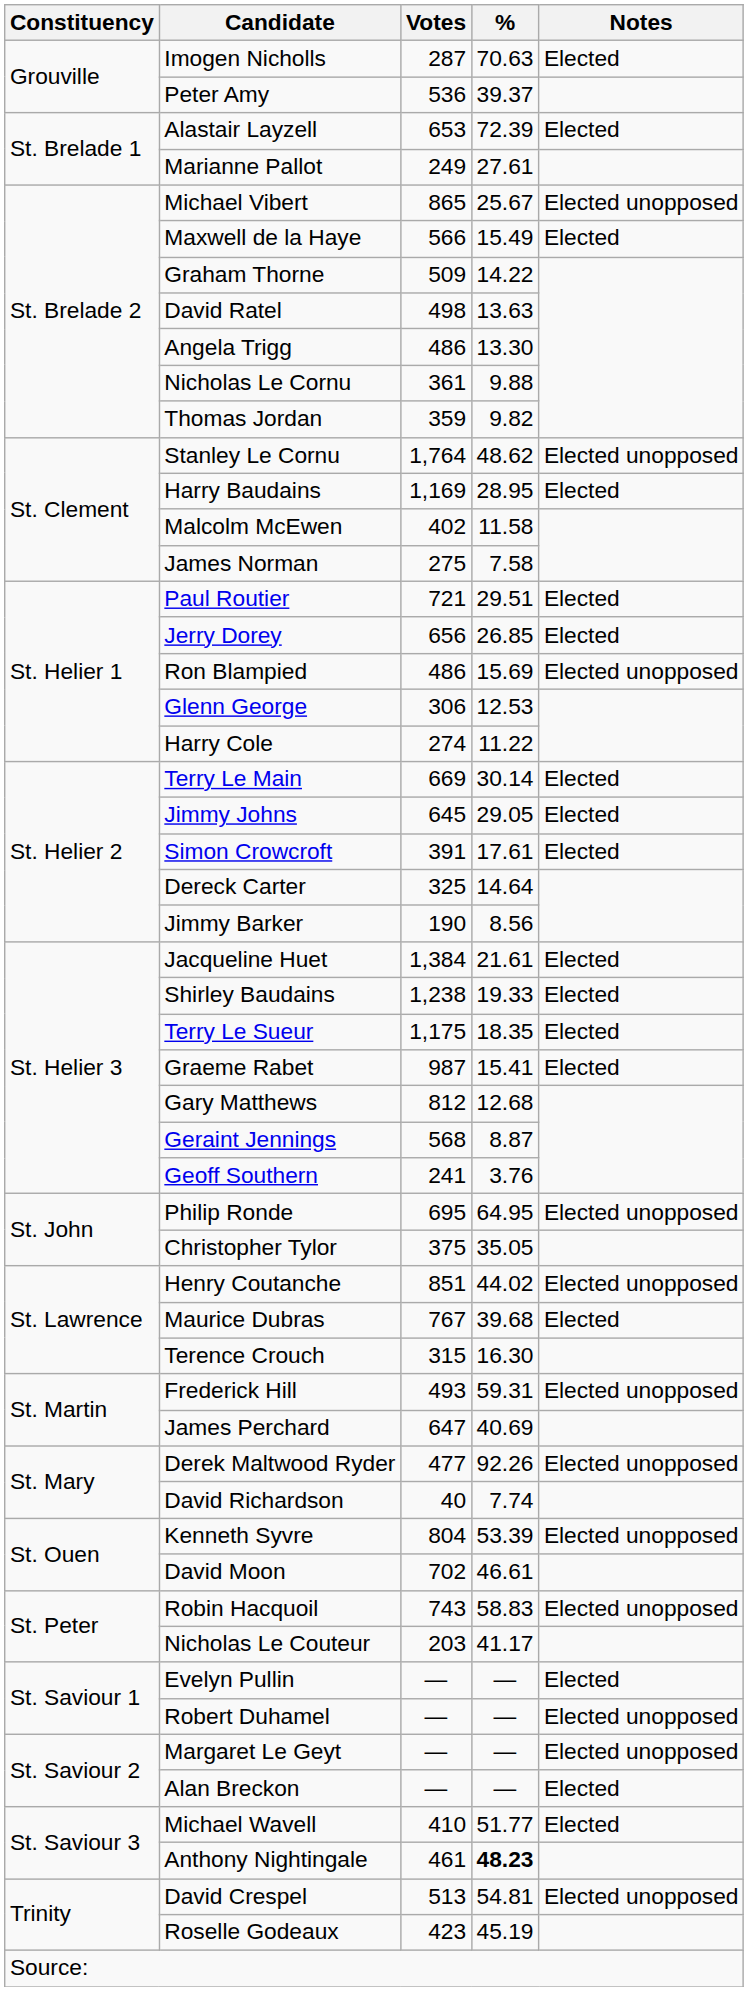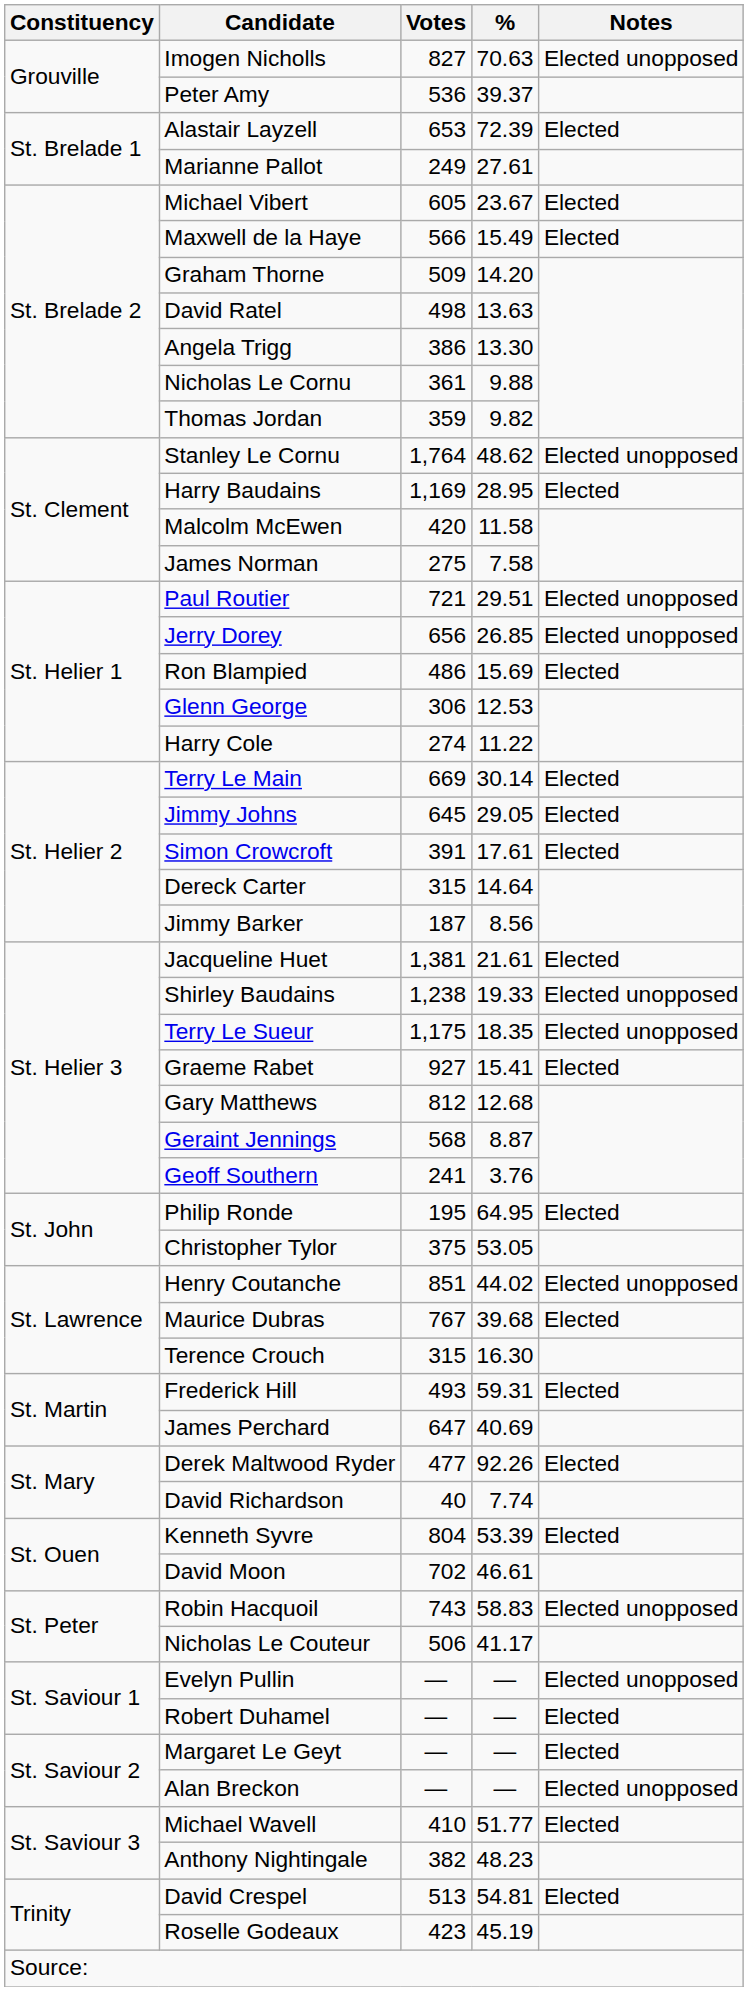 <table class=wikitable style=text-align:right>
 <tr>
 <th>Constituency</th>
 <th>Candidate</th>
 <th>Votes</th>
 <th>%</th>
 <th>Notes</th>
 </tr>
 <tr>
 <td align=left rowspan=2>Grouville</td>
 <td align=left>Imogen Nicholls</td>
-<td>287</td>
+<td>827</td>
 <td>70.63</td>
-<td align=left>Elected</td>
+<td align=left>Elected unopposed</td>
 </tr>
 <tr>
 <td align=left>Peter Amy</td>
 <td>536</td>
 <td>39.37</td>
 </tr>
 <tr>
 <td align=left rowspan=2>St. Brelade 1</td>
 <td align=left>Alastair Layzell</td>
 <td>653</td>
 <td>72.39</td>
 <td align=left>Elected</td>
 </tr>
 <tr>
 <td align=left>Marianne Pallot</td>
 <td>249</td>
 <td>27.61</td>
 </tr>
 <tr>
 <td align=left rowspan=7>St. Brelade 2</td>
 <td align=left>Michael Vibert</td>
-<td>865</td>
-<td>25.67</td>
-<td align=left>Elected unopposed</td>
+<td>605</td>
+<td>23.67</td>
+<td align=left>Elected</td>
 </tr>
 <tr>
 <td align=left>Maxwell de la Haye</td>
 <td>566</td>
 <td>15.49</td>
 <td align=left>Elected</td>
 </tr>
 <tr>
 <td align=left>Graham Thorne</td>
 <td>509</td>
-<td>14.22</td>
+<td>14.20</td>
 </tr>
 <tr>
 <td align=left>David Ratel</td>
 <td>498</td>
 <td>13.63</td>
 </tr>
 <tr>
 <td align=left>Angela Trigg</td>
-<td>486</td>
+<td>386</td>
 <td>13.30</td>
 </tr>
 <tr>
 <td align=left>Nicholas Le Cornu</td>
 <td>361</td>
 <td>9.88</td>
 </tr>
 <tr>
 <td align=left>Thomas Jordan</td>
 <td>359</td>
 <td>9.82</td>
 </tr>
 <tr>
 <td align=left rowspan=4>St. Clement</td>
 <td align=left>Stanley Le Cornu</td>
 <td>1,764</td>
 <td>48.62</td>
 <td align=left>Elected unopposed</td>
 </tr>
 <tr>
 <td align=left>Harry Baudains</td>
 <td>1,169</td>
 <td>28.95</td>
 <td align=left>Elected</td>
 </tr>
 <tr>
 <td align=left>Malcolm McEwen</td>
-<td>402</td>
+<td>420</td>
 <td>11.58</td>
 </tr>
 <tr>
 <td align=left>James Norman</td>
 <td>275</td>
 <td>7.58</td>
 </tr>
 <tr>
 <td align=left rowspan=5>St. Helier 1</td>
 <td align=left><a href='#'>Paul Routier</a></td>
 <td>721</td>
 <td>29.51</td>
-<td align=left>Elected</td>
+<td align=left>Elected unopposed</td>
 </tr>
 <tr>
 <td align=left><a href='#'>Jerry Dorey</a></td>
 <td>656</td>
 <td>26.85</td>
-<td align=left>Elected</td>
+<td align=left>Elected unopposed</td>
 </tr>
 <tr>
 <td align=left>Ron Blampied</td>
 <td>486</td>
 <td>15.69</td>
-<td align=left>Elected unopposed</td>
+<td align=left>Elected</td>
 </tr>
 <tr>
 <td align=left><a href='#'>Glenn George</a></td>
 <td>306</td>
 <td>12.53</td>
 </tr>
 <tr>
 <td align=left>Harry Cole</td>
 <td>274</td>
 <td>11.22</td>
 </tr>
 <tr>
 <td align=left rowspan=5>St. Helier 2</td>
 <td align=left><a href='#'>Terry Le Main</a></td>
 <td>669</td>
 <td>30.14</td>
 <td align=left>Elected</td>
 </tr>
 <tr>
 <td align=left><a href='#'>Jimmy Johns</a></td>
 <td>645</td>
 <td>29.05</td>
 <td align=left>Elected</td>
 </tr>
 <tr>
 <td align=left><a href='#'>Simon Crowcroft</a></td>
 <td>391</td>
 <td>17.61</td>
 <td align=left>Elected</td>
 </tr>
 <tr>
 <td align=left>Dereck Carter</td>
-<td>325</td>
+<td>315</td>
 <td>14.64</td>
 </tr>
 <tr>
 <td align=left>Jimmy Barker</td>
-<td>190</td>
+<td>187</td>
 <td>8.56</td>
 </tr>
 <tr>
 <td align=left rowspan=7>St. Helier 3</td>
 <td align=left>Jacqueline Huet</td>
-<td>1,384</td>
+<td>1,381</td>
 <td>21.61</td>
 <td align=left>Elected</td>
 </tr>
 <tr>
 <td align=left>Shirley Baudains</td>
 <td>1,238</td>
 <td>19.33</td>
-<td align=left>Elected</td>
+<td align=left>Elected unopposed</td>
 </tr>
 <tr>
 <td align=left><a href='#'>Terry Le Sueur</a></td>
 <td>1,175</td>
 <td>18.35</td>
-<td align=left>Elected</td>
+<td align=left>Elected unopposed</td>
 </tr>
 <tr>
 <td align=left>Graeme Rabet</td>
-<td>987</td>
+<td>927</td>
 <td>15.41</td>
 <td align=left>Elected</td>
 </tr>
 <tr>
 <td align=left>Gary Matthews</td>
 <td>812</td>
 <td>12.68</td>
 </tr>
 <tr>
 <td align=left><a href='#'>Geraint Jennings</a></td>
 <td>568</td>
 <td>8.87</td>
 </tr>
 <tr>
 <td align=left><a href='#'>Geoff Southern</a></td>
 <td>241</td>
 <td>3.76</td>
 </tr>
 <tr>
 <td align=left rowspan=2>St. John</td>
 <td align=left>Philip Ronde</td>
-<td>695</td>
+<td>195</td>
 <td>64.95</td>
-<td align=left>Elected unopposed</td>
+<td align=left>Elected</td>
 </tr>
 <tr>
 <td align=left>Christopher Tylor</td>
 <td>375</td>
-<td>35.05</td>
+<td>53.05</td>
 </tr>
 <tr>
 <td align=left rowspan=3>St. Lawrence</td>
 <td align=left>Henry Coutanche</td>
 <td>851</td>
 <td>44.02</td>
 <td align=left>Elected unopposed</td>
 </tr>
 <tr>
 <td align=left>Maurice Dubras</td>
 <td>767</td>
 <td>39.68</td>
 <td align=left>Elected</td>
 </tr>
 <tr>
 <td align=left>Terence Crouch</td>
 <td>315</td>
 <td>16.30</td>
 </tr>
 <tr>
 <td align=left rowspan=2>St. Martin</td>
 <td align=left>Frederick Hill</td>
 <td>493</td>
 <td>59.31</td>
-<td align=left>Elected unopposed</td>
+<td align=left>Elected</td>
 </tr>
 <tr>
 <td align=left>James Perchard</td>
 <td>647</td>
 <td>40.69</td>
 </tr>
 <tr>
 <td align=left rowspan=2>St. Mary</td>
 <td align=left>Derek Maltwood Ryder</td>
 <td>477</td>
 <td>92.26</td>
-<td align=left>Elected unopposed</td>
+<td align=left>Elected</td>
 </tr>
 <tr>
 <td align=left>David Richardson</td>
 <td>40</td>
 <td>7.74</td>
 </tr>
 <tr>
 <td align=left rowspan=2>St. Ouen</td>
 <td align=left>Kenneth Syvre</td>
 <td>804</td>
 <td>53.39</td>
-<td align=left>Elected unopposed</td>
+<td align=left>Elected</td>
 </tr>
 <tr>
 <td align=left>David Moon</td>
 <td>702</td>
 <td>46.61</td>
 </tr>
 <tr>
 <td align=left rowspan=2>St. Peter</td>
 <td align=left>Robin Hacquoil</td>
 <td>743</td>
 <td>58.83</td>
 <td align=left>Elected unopposed</td>
 </tr>
 <tr>
 <td align=left>Nicholas Le Couteur</td>
-<td>203</td>
+<td>506</td>
 <td>41.17</td>
 </tr>
 <tr>
 <td align=left rowspan=2>St. Saviour 1</td>
 <td align=left>Evelyn Pullin</td>
 <td align=center>—</td>
 <td align=center>—</td>
-<td align=left>Elected</td>
+<td align=left>Elected unopposed</td>
 </tr>
 <tr>
 <td align=left>Robert Duhamel</td>
 <td align=center>—</td>
 <td align=center>—</td>
-<td align=left>Elected unopposed</td>
+<td align=left>Elected</td>
 </tr>
 <tr>
 <td align=left rowspan=2>St. Saviour 2</td>
 <td align=left>Margaret Le Geyt</td>
 <td align=center>—</td>
 <td align=center>—</td>
-<td align=left>Elected unopposed</td>
+<td align=left>Elected</td>
 </tr>
 <tr>
 <td align=left>Alan Breckon</td>
 <td align=center>—</td>
 <td align=center>—</td>
-<td align=left>Elected</td>
+<td align=left>Elected unopposed</td>
 </tr>
 <tr>
 <td align=left rowspan=2>St. Saviour 3</td>
 <td align=left>Michael Wavell</td>
 <td>410</td>
 <td>51.77</td>
 <td align=left>Elected</td>
 </tr>
 <tr>
 <td align=left>Anthony Nightingale</td>
-<td>461</td>
-<td><strong>48.23</strong></td>
+<td>382</td>
+<td>48.23</td>
 </tr>
 <tr>
 <td align=left rowspan=2>Trinity</td>
 <td align=left>David Crespel</td>
 <td>513</td>
 <td>54.81</td>
-<td align=left>Elected unopposed</td>
+<td align=left>Elected</td>
 </tr>
 <tr>
 <td align=left>Roselle Godeaux</td>
 <td>423</td>
 <td>45.19</td>
 </tr>
 <tr>
 <td align=left colspan=5>Source:</td>
 </tr>
 </table>
